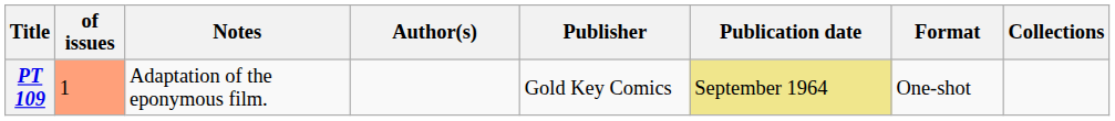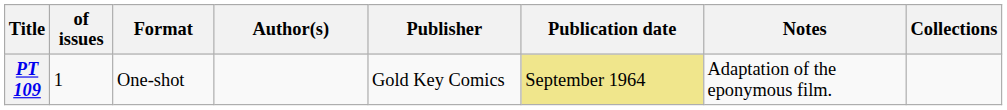 <table class="wikitable">
 <tr>
 <th>Title</th>
 <th style="width:40pt"> of issues</th>
-<th style="width:175pt">Notes</th>
+<th style="width:75pt">Format</th>
 <th style="width:125pt">Author(s)</th>
 <th style="width:125pt">Publisher</th>
 <th style="width:150pt">Publication date</th>
-<th style="width:75pt">Format</th>
+<th style="width:175pt">Notes</th>
 <th>Collections</th>
 </tr>
 <tr>
 <th><em><a href='#'>PT 109</a></em></th>
-<td style="background: lightsalmon;">1</td>
-<td>Adaptation of the eponymous film.</td>
+<td>1</td>
+<td>One-shot</td>
 <td></td>
 <td>Gold Key Comics</td>
 <td style="background: khaki;">September 1964</td>
-<td>One-shot</td>
+<td>Adaptation of the eponymous film.</td>
 <td></td>
 </tr>
 </table>
